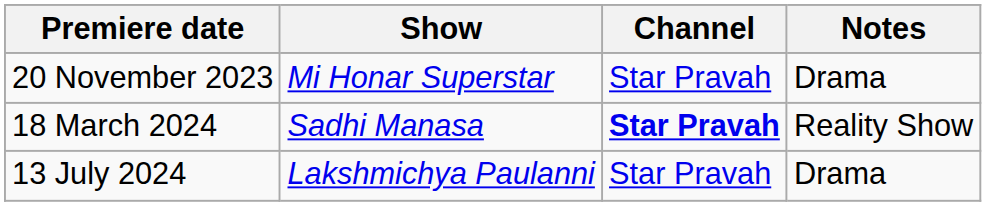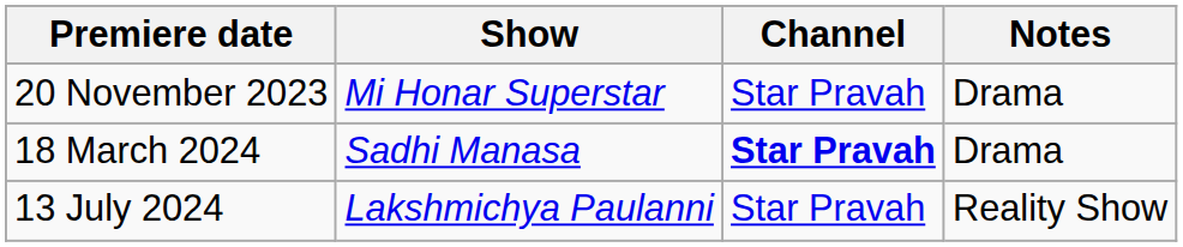 <table class="wikitable">
 <tr>
 <th>Premiere date</th>
 <th>Show</th>
 <th>Channel</th>
 <th>Notes</th>
 </tr>
 <tr>
 <td>20 November 2023</td>
 <td><em><a href='#'>Mi Honar Superstar</a></em></td>
 <td><a href='#'>Star Pravah</a></td>
 <td>Drama</td>
 </tr>
 <tr>
 <td>18 March 2024</td>
 <td><em><a href='#'>Sadhi Manasa</a></em></td>
 <td><strong><a href='#'>Star Pravah</a></strong></td>
-<td>Reality Show</td>
+<td>Drama</td>
 </tr>
 <tr>
 <td>13 July 2024</td>
 <td><em><a href='#'>Lakshmichya Paulanni</a></em></td>
 <td><a href='#'>Star Pravah</a></td>
-<td>Drama</td>
+<td>Reality Show</td>
 </tr>
 </table>
